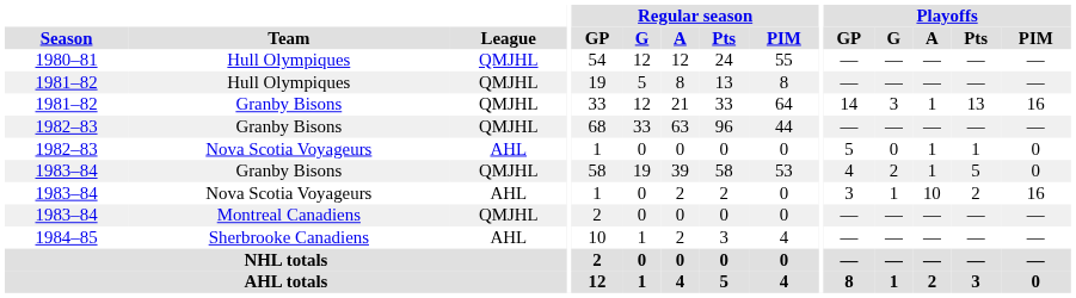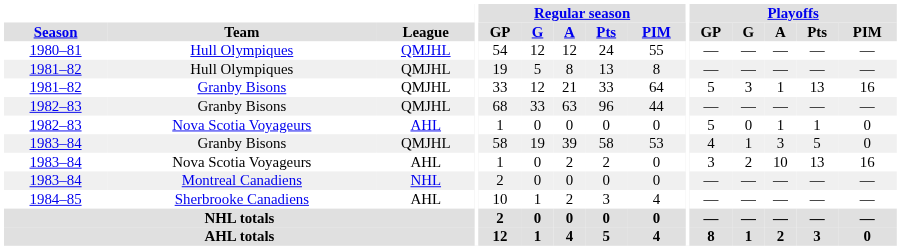 <table border="0" cellpadding="1" cellspacing="0" style="text-align:center; width:60em">
 <tr bgcolor="#e0e0e0">
 <th colspan="3" bgcolor="#ffffff"></th>
 <th rowspan="99" bgcolor="#ffffff"></th>
 <th colspan="5"><a href='#'>Regular season</a></th>
 <th rowspan="99" bgcolor="#ffffff"></th>
 <th colspan="5"><a href='#'>Playoffs</a></th>
 </tr>
 <tr bgcolor="#e0e0e0">
 <th><a href='#'>Season</a></th>
 <th>Team</th>
 <th>League</th>
 <th>GP</th>
 <th><a href='#'>G</a></th>
 <th><a href='#'>A</a></th>
 <th><a href='#'>Pts</a></th>
 <th><a href='#'>PIM</a></th>
 <th>GP</th>
 <th>G</th>
 <th>A</th>
 <th>Pts</th>
 <th>PIM</th>
 </tr>
 <tr>
 <td><a href='#'>1980–81</a></td>
 <td><a href='#'>Hull Olympiques</a></td>
 <td><a href='#'>QMJHL</a></td>
 <td>54</td>
 <td>12</td>
 <td>12</td>
 <td>24</td>
 <td>55</td>
 <td>—</td>
 <td>—</td>
 <td>—</td>
 <td>—</td>
 <td>—</td>
 </tr>
 <tr bgcolor="#f0f0f0">
 <td><a href='#'>1981–82</a></td>
 <td>Hull Olympiques</td>
 <td>QMJHL</td>
 <td>19</td>
 <td>5</td>
 <td>8</td>
 <td>13</td>
 <td>8</td>
 <td>—</td>
 <td>—</td>
 <td>—</td>
 <td>—</td>
 <td>—</td>
 </tr>
 <tr>
 <td><a href='#'>1981–82</a></td>
 <td><a href='#'>Granby Bisons</a></td>
 <td>QMJHL</td>
 <td>33</td>
 <td>12</td>
 <td>21</td>
 <td>33</td>
 <td>64</td>
-<td>14</td>
+<td>5</td>
 <td>3</td>
 <td>1</td>
 <td>13</td>
 <td>16</td>
 </tr>
 <tr bgcolor="#f0f0f0">
 <td><a href='#'>1982–83</a></td>
 <td>Granby Bisons</td>
 <td>QMJHL</td>
 <td>68</td>
 <td>33</td>
 <td>63</td>
 <td>96</td>
 <td>44</td>
 <td>—</td>
 <td>—</td>
 <td>—</td>
 <td>—</td>
 <td>—</td>
 </tr>
 <tr>
 <td><a href='#'>1982–83</a></td>
 <td><a href='#'>Nova Scotia Voyageurs</a></td>
 <td><a href='#'>AHL</a></td>
 <td>1</td>
 <td>0</td>
 <td>0</td>
 <td>0</td>
 <td>0</td>
 <td>5</td>
 <td>0</td>
 <td>1</td>
 <td>1</td>
 <td>0</td>
 </tr>
 <tr bgcolor="#f0f0f0">
 <td><a href='#'>1983–84</a></td>
 <td>Granby Bisons</td>
 <td>QMJHL</td>
 <td>58</td>
 <td>19</td>
 <td>39</td>
 <td>58</td>
 <td>53</td>
 <td>4</td>
-<td>2</td>
 <td>1</td>
+<td>3</td>
 <td>5</td>
 <td>0</td>
 </tr>
 <tr>
 <td><a href='#'>1983–84</a></td>
 <td>Nova Scotia Voyageurs</td>
 <td>AHL</td>
 <td>1</td>
 <td>0</td>
 <td>2</td>
 <td>2</td>
 <td>0</td>
 <td>3</td>
-<td>1</td>
+<td>2</td>
 <td>10</td>
-<td>2</td>
+<td>13</td>
 <td>16</td>
 </tr>
 <tr bgcolor="#f0f0f0">
 <td><a href='#'>1983–84</a></td>
 <td><a href='#'>Montreal Canadiens</a></td>
-<td>QMJHL</td>
+<td><a href='#'>NHL</a></td>
 <td>2</td>
 <td>0</td>
 <td>0</td>
 <td>0</td>
 <td>0</td>
 <td>—</td>
 <td>—</td>
 <td>—</td>
 <td>—</td>
 <td>—</td>
 </tr>
 <tr>
 <td><a href='#'>1984–85</a></td>
 <td><a href='#'>Sherbrooke Canadiens</a></td>
 <td>AHL</td>
 <td>10</td>
 <td>1</td>
 <td>2</td>
 <td>3</td>
 <td>4</td>
 <td>—</td>
 <td>—</td>
 <td>—</td>
 <td>—</td>
 <td>—</td>
 </tr>
 <tr>
 </tr>
 <tr ALIGN="center" bgcolor="#e0e0e0">
 <th colspan="3">NHL totals</th>
 <th ALIGN="center">2</th>
 <th ALIGN="center">0</th>
 <th ALIGN="center">0</th>
 <th ALIGN="center">0</th>
 <th ALIGN="center">0</th>
 <th ALIGN="center">—</th>
 <th ALIGN="center">—</th>
 <th ALIGN="center">—</th>
 <th ALIGN="center">—</th>
 <th ALIGN="center">—</th>
 </tr>
 <tr>
 </tr>
 <tr ALIGN="center" bgcolor="#e0e0e0">
 <th colspan="3">AHL totals</th>
 <th ALIGN="center">12</th>
 <th ALIGN="center">1</th>
 <th ALIGN="center">4</th>
 <th ALIGN="center">5</th>
 <th ALIGN="center">4</th>
 <th ALIGN="center">8</th>
 <th ALIGN="center">1</th>
 <th ALIGN="center">2</th>
 <th ALIGN="center">3</th>
 <th ALIGN="center">0</th>
 </tr>
 </table>
